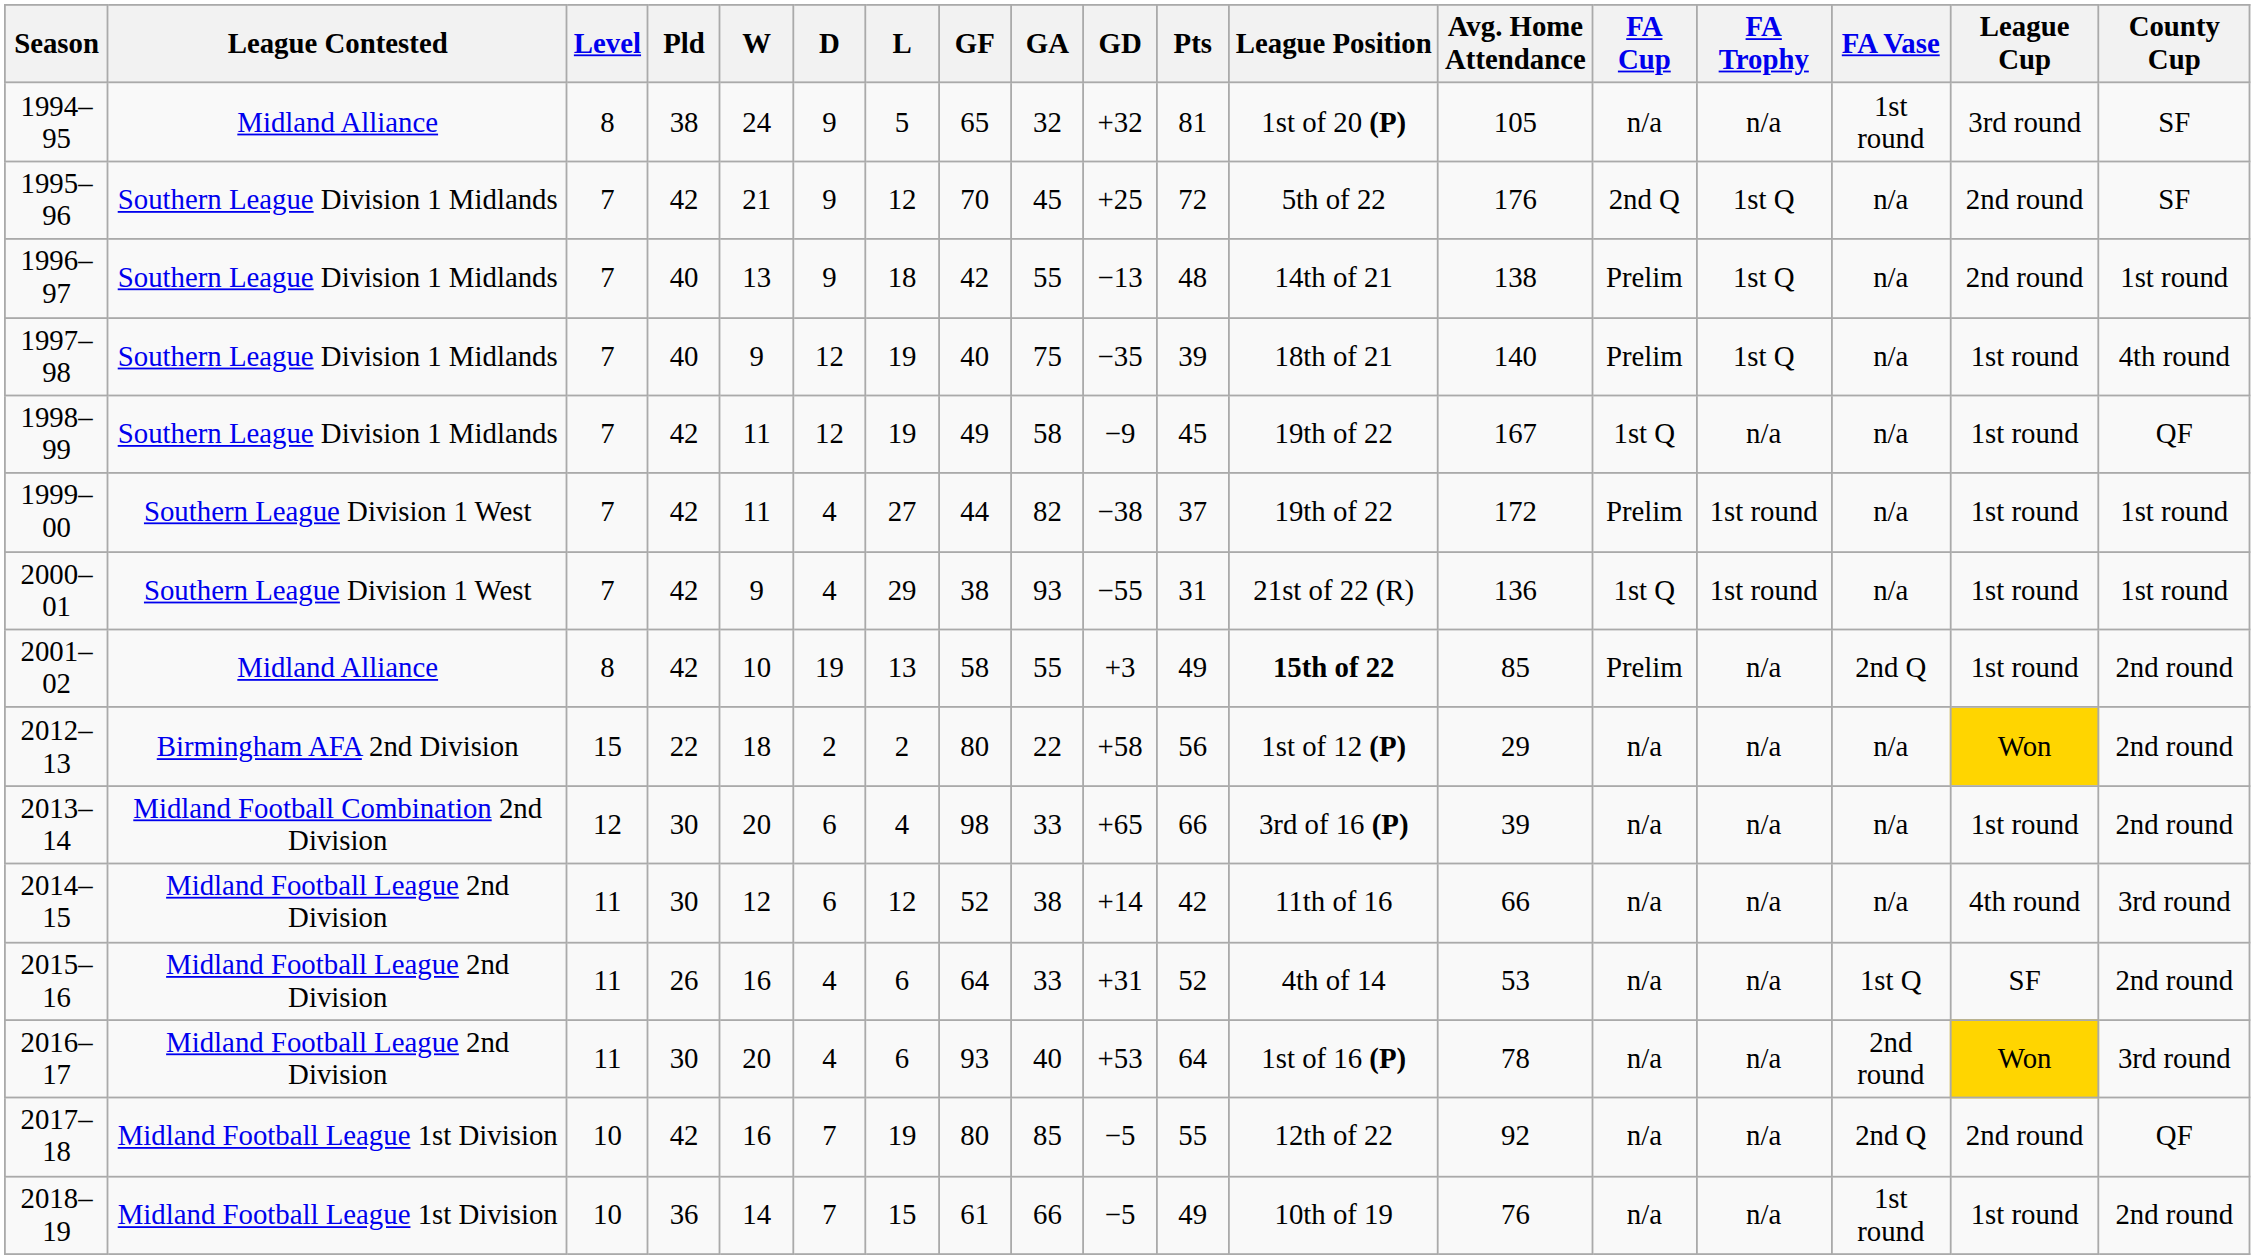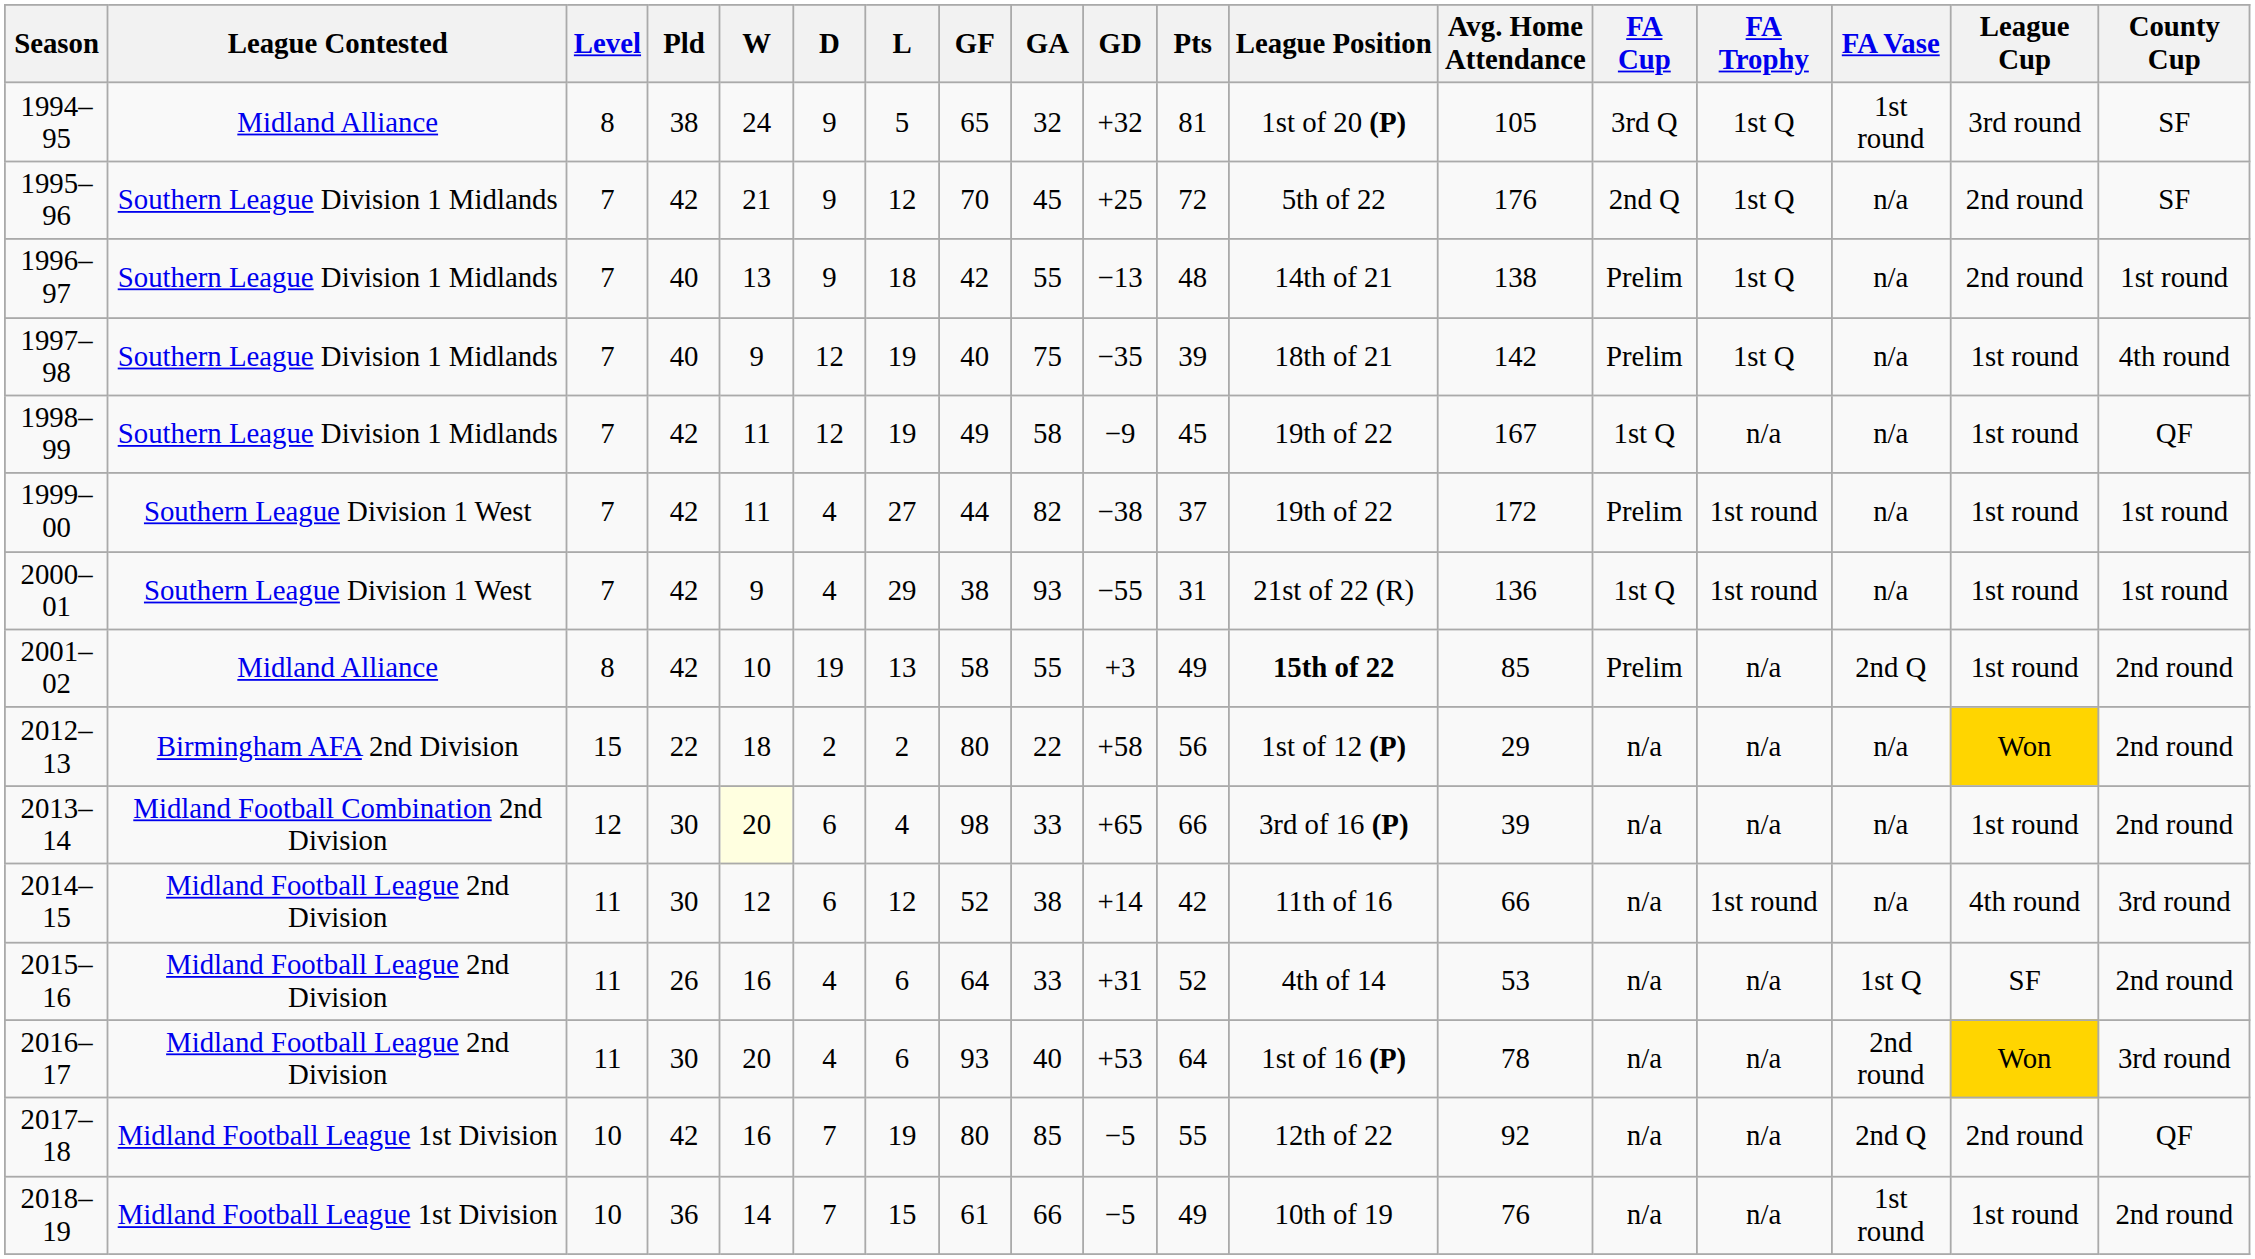 <table class="wikitable" style="text-align: center;">
 <tr>
 <th width="50">Season<br></th>
 <th style="text-align:center;">League Contested</th>
 <th width="20"><a href='#'>Level</a><br></th>
 <th width="33">Pld<br></th>
 <th width="33">W<br></th>
 <th width="33">D<br></th>
 <th width="33">L<br></th>
 <th width="33">GF<br></th>
 <th width="33">GA<br></th>
 <th width="33">GD<br></th>
 <th width="33">Pts<br></th>
 <th style="text-align:center;">League Position<br></th>
 <th style="text-align:center;">Avg. Home<br>Attendance<br></th>
 <th style="text-align:center;"><a href='#'>FA Cup</a><br></th>
 <th style="text-align:center;"><a href='#'>FA Trophy</a><br></th>
 <th style="text-align:center;"><a href='#'>FA Vase</a><br></th>
 <th style="text-align:center;">League Cup<br></th>
 <th style="text-align:center;">County Cup</th>
 </tr>
 <tr>
 <td>1994–95</td>
 <td><a href='#'>Midland Alliance</a></td>
 <td>8</td>
 <td>38</td>
 <td>24</td>
 <td>9</td>
 <td>5</td>
 <td>65</td>
 <td>32</td>
 <td>+32</td>
 <td>81</td>
 <td>1st of 20 <strong>(P)</strong> <br></td>
 <td>105</td>
-<td>n/a</td>
-<td>n/a</td>
+<td>3rd Q</td>
+<td>1st Q</td>
 <td>1st round</td>
 <td>3rd round</td>
 <td>SF</td>
 </tr>
 <tr>
 <td>1995–96</td>
 <td><a href='#'>Southern League</a> Division 1 Midlands</td>
 <td>7</td>
 <td>42</td>
 <td>21</td>
 <td>9</td>
 <td>12</td>
 <td>70</td>
 <td>45</td>
 <td>+25</td>
 <td>72</td>
 <td>5th of 22</td>
 <td>176</td>
 <td>2nd Q</td>
 <td>1st Q</td>
 <td>n/a</td>
 <td>2nd round</td>
 <td>SF</td>
 </tr>
 <tr>
 <td>1996–97</td>
 <td><a href='#'>Southern League</a> Division 1 Midlands</td>
 <td>7</td>
 <td>40</td>
 <td>13</td>
 <td>9</td>
 <td>18</td>
 <td>42</td>
 <td>55</td>
 <td>−13</td>
 <td>48</td>
 <td>14th of 21</td>
 <td>138</td>
 <td>Prelim</td>
 <td>1st Q</td>
 <td>n/a</td>
 <td>2nd round</td>
 <td>1st round</td>
 </tr>
 <tr>
 <td>1997–98</td>
 <td><a href='#'>Southern League</a> Division 1 Midlands</td>
 <td>7</td>
 <td>40</td>
 <td>9</td>
 <td>12</td>
 <td>19</td>
 <td>40</td>
 <td>75</td>
 <td>−35</td>
 <td>39</td>
 <td>18th of 21</td>
-<td>140</td>
+<td>142</td>
 <td>Prelim</td>
 <td>1st Q</td>
 <td>n/a</td>
 <td>1st round</td>
 <td>4th round</td>
 </tr>
 <tr>
 <td>1998–99</td>
 <td><a href='#'>Southern League</a> Division 1 Midlands</td>
 <td>7</td>
 <td>42</td>
 <td>11</td>
 <td>12</td>
 <td>19</td>
 <td>49</td>
 <td>58</td>
 <td>−9</td>
 <td>45</td>
 <td>19th of 22</td>
 <td>167</td>
 <td>1st Q</td>
 <td>n/a</td>
 <td>n/a</td>
 <td>1st round</td>
 <td>QF</td>
 </tr>
 <tr>
 <td>1999–00</td>
 <td><a href='#'>Southern League</a> Division 1 West</td>
 <td>7</td>
 <td>42</td>
 <td>11</td>
 <td>4</td>
 <td>27</td>
 <td>44</td>
 <td>82</td>
 <td>−38</td>
 <td>37</td>
 <td>19th of 22</td>
 <td>172</td>
 <td>Prelim</td>
 <td>1st round</td>
 <td>n/a</td>
 <td>1st round</td>
 <td>1st round</td>
 </tr>
 <tr>
 <td>2000–01</td>
 <td><a href='#'>Southern League</a> Division 1 West</td>
 <td>7</td>
 <td>42</td>
 <td>9</td>
 <td>4</td>
 <td>29</td>
 <td>38</td>
 <td>93</td>
 <td>−55</td>
 <td>31</td>
 <td>21st of 22 (R)</td>
 <td>136</td>
 <td>1st Q</td>
 <td>1st round</td>
 <td>n/a</td>
 <td>1st round</td>
 <td>1st round</td>
 </tr>
 <tr>
 <td>2001–02</td>
 <td><a href='#'>Midland Alliance</a></td>
 <td>8</td>
 <td>42</td>
 <td>10</td>
 <td>19</td>
 <td>13</td>
 <td>58</td>
 <td>55</td>
 <td>+3</td>
 <td>49</td>
 <td><strong>15th of 22</strong></td>
 <td>85</td>
 <td>Prelim</td>
 <td>n/a</td>
 <td>2nd Q</td>
 <td>1st round</td>
 <td>2nd round</td>
 </tr>
 <tr>
 <td>2012–13</td>
 <td><a href='#'>Birmingham AFA</a> 2nd Division</td>
 <td>15</td>
 <td>22</td>
 <td>18</td>
 <td>2</td>
 <td>2</td>
 <td>80</td>
 <td>22</td>
 <td>+58</td>
 <td>56</td>
 <td>1st of 12 <strong>(P)</strong> <br></td>
 <td>29</td>
 <td>n/a</td>
 <td>n/a</td>
 <td>n/a</td>
 <td style="background:#ffd500;">Won</td>
 <td>2nd round</td>
 </tr>
 <tr>
 <td>2013–14</td>
 <td><a href='#'>Midland Football Combination</a> 2nd Division</td>
 <td>12</td>
 <td>30</td>
-<td>20</td>
+<td style="background: lightyellow;">20</td>
 <td>6</td>
 <td>4</td>
 <td>98</td>
 <td>33</td>
 <td>+65</td>
 <td>66</td>
 <td>3rd of 16 <strong>(P)</strong></td>
 <td>39</td>
 <td>n/a</td>
 <td>n/a</td>
 <td>n/a</td>
 <td>1st round</td>
 <td>2nd round</td>
 </tr>
 <tr>
 <td>2014–15</td>
 <td><a href='#'>Midland Football League</a> 2nd Division</td>
 <td>11</td>
 <td>30</td>
 <td>12</td>
 <td>6</td>
 <td>12</td>
 <td>52</td>
 <td>38</td>
 <td>+14</td>
 <td>42</td>
 <td>11th of 16</td>
 <td>66</td>
 <td>n/a</td>
-<td>n/a</td>
+<td>1st round</td>
 <td>n/a</td>
 <td>4th round</td>
 <td>3rd round</td>
 </tr>
 <tr>
 <td>2015–16</td>
 <td><a href='#'>Midland Football League</a> 2nd Division</td>
 <td>11</td>
 <td>26</td>
 <td>16</td>
 <td>4</td>
 <td>6</td>
 <td>64</td>
 <td>33</td>
 <td>+31</td>
 <td>52</td>
 <td>4th of 14</td>
 <td>53</td>
 <td>n/a</td>
 <td>n/a</td>
 <td>1st Q</td>
 <td>SF</td>
 <td>2nd round</td>
 </tr>
 <tr>
 <td>2016–17</td>
 <td><a href='#'>Midland Football League</a> 2nd Division</td>
 <td>11</td>
 <td>30</td>
 <td>20</td>
 <td>4</td>
 <td>6</td>
 <td>93</td>
 <td>40</td>
 <td>+53</td>
 <td>64</td>
 <td>1st of 16 <strong>(P)</strong></td>
 <td>78</td>
 <td>n/a</td>
 <td>n/a</td>
 <td>2nd round</td>
 <td style="background:#ffd500;">Won</td>
 <td>3rd round</td>
 </tr>
 <tr>
 <td>2017–18</td>
 <td><a href='#'>Midland Football League</a> 1st Division</td>
 <td>10</td>
 <td>42</td>
 <td>16</td>
 <td>7</td>
 <td>19</td>
 <td>80</td>
 <td>85</td>
 <td>−5</td>
 <td>55</td>
 <td>12th of 22</td>
 <td>92</td>
 <td>n/a</td>
 <td>n/a</td>
 <td>2nd Q</td>
 <td>2nd round</td>
 <td>QF</td>
 </tr>
 <tr>
 <td>2018–19</td>
 <td><a href='#'>Midland Football League</a> 1st Division</td>
 <td>10</td>
 <td>36</td>
 <td>14</td>
 <td>7</td>
 <td>15</td>
 <td>61</td>
 <td>66</td>
 <td>−5</td>
 <td>49</td>
 <td>10th of 19</td>
 <td>76</td>
 <td>n/a</td>
 <td>n/a</td>
 <td>1st round</td>
 <td>1st round</td>
 <td>2nd round</td>
 </tr>
 </table>
